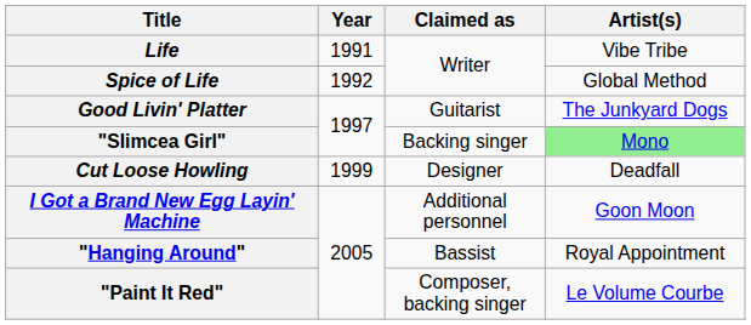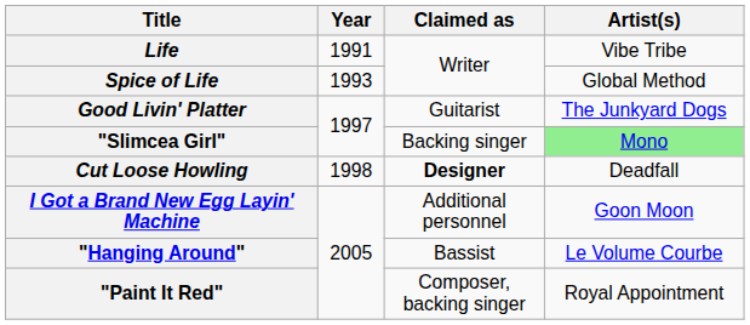 <table class="wikitable plainrowheaders" style="text-align:center;">
 <tr>
 <th scope="col" style="width:16em;">Title</th>
 <th scope="col" style="width:3em;">Year</th>
 <th scope="col" style="width:8em;">Claimed as</th>
 <th scope="col" style="width:10em;">Artist(s)</th>
 </tr>
 <tr>
 <th scope="row"><em>Life</em> </th>
 <td>1991</td>
 <td rowspan="2">Writer</td>
 <td>Vibe Tribe</td>
 </tr>
 <tr>
 <th scope="row"><em>Spice of Life</em> </th>
-<td>1992</td>
+<td>1993</td>
 <td>Global Method</td>
 </tr>
 <tr>
 <th scope="row"><em>Good Livin' Platter</em></th>
 <td rowspan="2">1997</td>
 <td>Guitarist</td>
 <td><a href='#'>The Junkyard Dogs</a></td>
 </tr>
 <tr>
 <th scope="row">"Slimcea Girl" </th>
 <td>Backing singer</td>
 <td style="background: lightgreen;"><a href='#'>Mono</a></td>
 </tr>
 <tr>
 <th scope="row"><em>Cut Loose Howling</em></th>
-<td>1999</td>
-<td>Designer</td>
+<td>1998</td>
+<td><strong>Designer</strong></td>
 <td>Deadfall</td>
 </tr>
 <tr>
 <th scope="row"><em><a href='#'>I Got a Brand New Egg Layin' Machine</a></em></th>
 <td rowspan="3">2005</td>
 <td>Additional<br>personnel</td>
 <td><a href='#'>Goon Moon</a></td>
 </tr>
 <tr>
 <th scope="row">"<a href='#'>Hanging Around</a>"</th>
 <td>Bassist</td>
-<td>Royal Appointment<br></td>
+<td><a href='#'>Le Volume Courbe</a></td>
 </tr>
 <tr>
 <th scope="row">"Paint It Red"</th>
 <td>Composer,<br>backing singer</td>
-<td><a href='#'>Le Volume Courbe</a></td>
+<td>Royal Appointment<br></td>
 </tr>
 </table>
